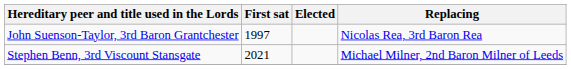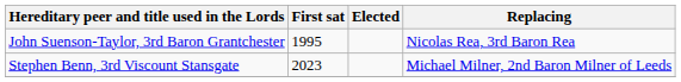 <table class="sortable wikitable">
 <tr>
 <th>Hereditary peer and title used in the Lords</th>
 <th>First sat</th>
 <th>Elected</th>
 <th>Replacing</th>
 </tr>
 <tr>
 <td><a href='#'>John Suenson-Taylor, 3rd Baron Grantchester</a><br></td>
-<td>1997</td>
+<td>1995</td>
 <td></td>
 <td><a href='#'>Nicolas Rea, 3rd Baron Rea</a></td>
 </tr>
 <tr>
 <td><a href='#'>Stephen Benn, 3rd Viscount Stansgate</a></td>
-<td>2021</td>
+<td>2023</td>
 <td></td>
 <td><a href='#'>Michael Milner, 2nd Baron Milner of Leeds</a></td>
 </tr>
 <tr>
 </tr>
 </table>
